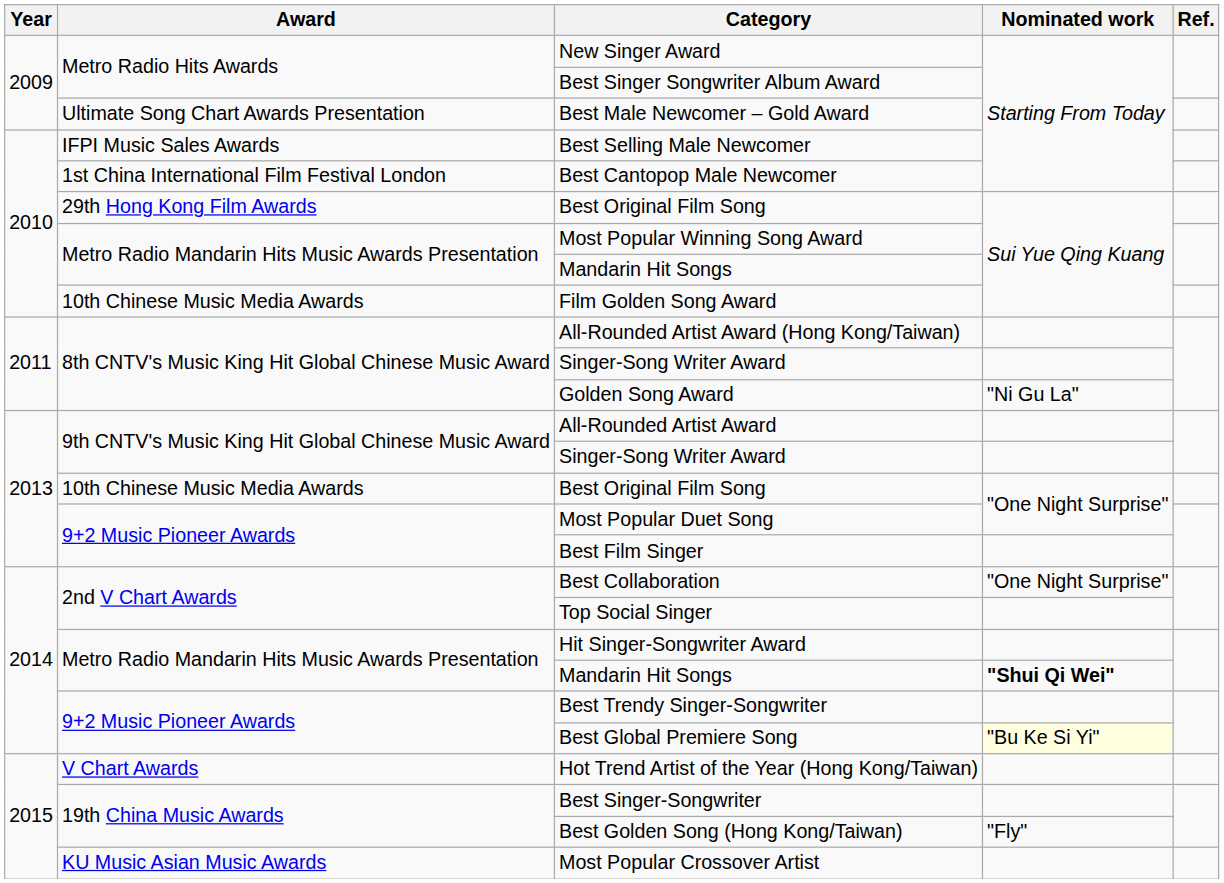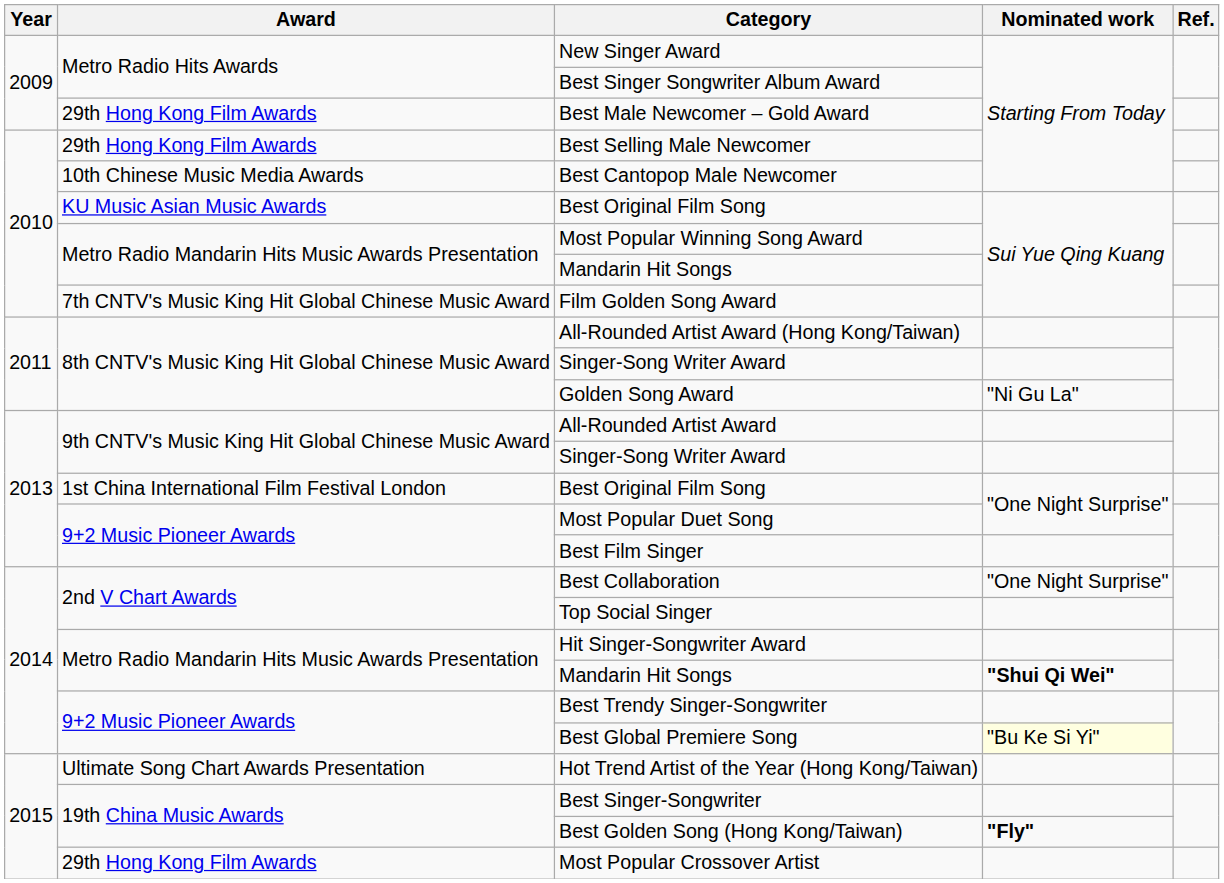 <table class="wikitable sortable">
 <tr>
 <th>Year</th>
 <th>Award</th>
 <th>Category</th>
 <th>Nominated work</th>
 <th>Ref.</th>
 </tr>
 <tr>
 <td rowspan=3>2009</td>
 <td rowspan=2>Metro Radio Hits Awards</td>
 <td>New Singer Award</td>
 <td rowspan=5><em>Starting From Today</em></td>
 <td rowspan=2></td>
 </tr>
 <tr>
 <td>Best Singer Songwriter Album Award</td>
 </tr>
 <tr>
-<td>Ultimate Song Chart Awards Presentation</td>
+<td>29th <a href='#'>Hong Kong Film Awards</a></td>
 <td>Best Male Newcomer – Gold Award</td>
 <td></td>
 </tr>
 <tr>
 <td rowspan=6>2010</td>
-<td>IFPI Music Sales Awards</td>
+<td>29th <a href='#'>Hong Kong Film Awards</a></td>
 <td>Best Selling Male Newcomer</td>
 <td></td>
 </tr>
 <tr>
-<td>1st China International Film Festival London</td>
+<td>10th Chinese Music Media Awards</td>
 <td>Best Cantopop Male Newcomer</td>
 <td></td>
 </tr>
 <tr>
-<td>29th <a href='#'>Hong Kong Film Awards</a></td>
+<td><a href='#'>KU Music Asian Music Awards</a></td>
 <td>Best Original Film Song</td>
 <td rowspan=4><em>Sui Yue Qing Kuang</em></td>
 <td></td>
 </tr>
 <tr>
 <td rowspan=2>Metro Radio Mandarin Hits Music Awards Presentation</td>
 <td>Most Popular Winning Song Award</td>
 <td rowspan=2></td>
 </tr>
 <tr>
 <td>Mandarin Hit Songs</td>
 </tr>
 <tr>
-<td>10th Chinese Music Media Awards</td>
+<td>7th CNTV's Music King Hit Global Chinese Music Award</td>
 <td>Film Golden Song Award</td>
 <td></td>
 </tr>
 <tr>
 <td rowspan=3>2011</td>
 <td rowspan=3>8th CNTV's Music King Hit Global Chinese Music Award</td>
 <td>All-Rounded Artist Award (Hong Kong/Taiwan)</td>
 <td></td>
 <td rowspan=3></td>
 </tr>
 <tr>
 <td>Singer-Song Writer Award</td>
 <td></td>
 </tr>
 <tr>
 <td>Golden Song Award</td>
 <td>"Ni Gu La"</td>
 </tr>
 <tr>
 <td rowspan=5>2013</td>
 <td rowspan=2>9th CNTV's Music King Hit Global Chinese Music Award</td>
 <td>All-Rounded Artist Award</td>
 <td></td>
 <td rowspan=2></td>
 </tr>
 <tr>
 <td>Singer-Song Writer Award</td>
 <td></td>
 </tr>
 <tr>
-<td>10th Chinese Music Media Awards</td>
+<td>1st China International Film Festival London</td>
 <td>Best Original Film Song</td>
 <td rowspan=2>"One Night Surprise"</td>
 <td></td>
 </tr>
 <tr>
 <td rowspan=2><a href='#'>9+2 Music Pioneer Awards</a></td>
 <td>Most Popular Duet Song</td>
 <td rowspan=2></td>
 </tr>
 <tr>
 <td>Best Film Singer</td>
 <td></td>
 </tr>
 <tr>
 <td rowspan=6>2014</td>
 <td rowspan=2>2nd <a href='#'>V Chart Awards</a></td>
 <td>Best Collaboration</td>
 <td>"One Night Surprise"</td>
 <td rowspan=2></td>
 </tr>
 <tr>
 <td>Top Social Singer</td>
 <td></td>
 </tr>
 <tr>
 <td rowspan=2>Metro Radio Mandarin Hits Music Awards Presentation</td>
 <td>Hit Singer-Songwriter Award</td>
 <td></td>
 <td rowspan=2></td>
 </tr>
 <tr>
 <td>Mandarin Hit Songs</td>
 <td><strong>"Shui Qi Wei"</strong></td>
 </tr>
 <tr>
 <td rowspan=2><a href='#'>9+2 Music Pioneer Awards</a></td>
 <td>Best Trendy Singer-Songwriter</td>
 <td></td>
 <td rowspan=2></td>
 </tr>
 <tr>
 <td>Best Global Premiere Song</td>
 <td style="background: lightyellow;">"Bu Ke Si Yi"</td>
 </tr>
 <tr>
 <td rowspan=4>2015</td>
-<td><a href='#'>V Chart Awards</a></td>
+<td>Ultimate Song Chart Awards Presentation</td>
 <td>Hot Trend Artist of the Year (Hong Kong/Taiwan)</td>
 <td></td>
 <td></td>
 </tr>
 <tr>
 <td rowspan=2>19th <a href='#'>China Music Awards</a></td>
 <td>Best Singer-Songwriter</td>
 <td></td>
 <td rowspan=2></td>
 </tr>
 <tr>
 <td>Best Golden Song (Hong Kong/Taiwan)</td>
-<td>"Fly"</td>
+<td><strong>"Fly"</strong></td>
 </tr>
 <tr>
-<td><a href='#'>KU Music Asian Music Awards</a></td>
+<td>29th <a href='#'>Hong Kong Film Awards</a></td>
 <td>Most Popular Crossover Artist</td>
 <td></td>
 <td></td>
 </tr>
 </table>
